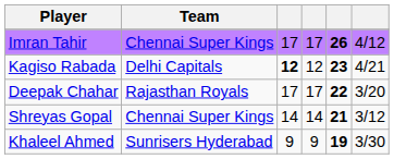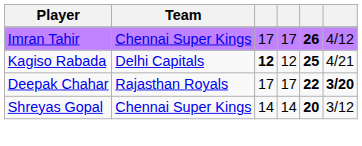 <table class="wikitable sortable"  style="text-align: center;">
 <tr>
 <th class="unsortable">Player</th>
 <th>Team</th>
 <th></th>
 <th></th>
 <th></th>
 <th></th>
 </tr>
 <tr>
 </tr>
 <tr style="background:#C082FF;">
 <td style="text-align:left"><a href='#'>Imran Tahir</a></td>
 <td style="text-align:left"><a href='#'>Chennai Super Kings</a></td>
 <td>17</td>
 <td>17</td>
 <td><strong>26</strong></td>
 <td>4/12</td>
 </tr>
 <tr>
 <td style="text-align:left"><a href='#'>Kagiso Rabada</a></td>
 <td style="text-align:left"><a href='#'>Delhi Capitals</a></td>
 <td><strong>12</strong></td>
 <td>12</td>
-<td><strong>23</strong></td>
+<td><strong>25</strong></td>
 <td>4/21</td>
 </tr>
 <tr>
 <td style="text-align:left"><a href='#'>Deepak Chahar</a></td>
 <td style="text-align:left"><a href='#'>Rajasthan Royals</a></td>
 <td>17</td>
 <td>17</td>
 <td><strong>22</strong></td>
-<td>3/20</td>
+<td><strong>3/20</strong></td>
 </tr>
 <tr>
 <td style="text-align:left"><a href='#'>Shreyas Gopal</a></td>
 <td style="text-align:left"><a href='#'>Chennai Super Kings</a></td>
 <td>14</td>
 <td>14</td>
-<td><strong>21</strong></td>
+<td><strong>20</strong></td>
 <td>3/12</td>
 </tr>
-<tr>
-<td style="text-align:left"><a href='#'>Khaleel Ahmed</a></td>
-<td style="text-align:left"><a href='#'>Sunrisers Hyderabad</a></td>
-<td>9</td>
-<td>9</td>
-<td><strong>19</strong></td>
-<td>3/30</td>
-</tr>
 </table>
